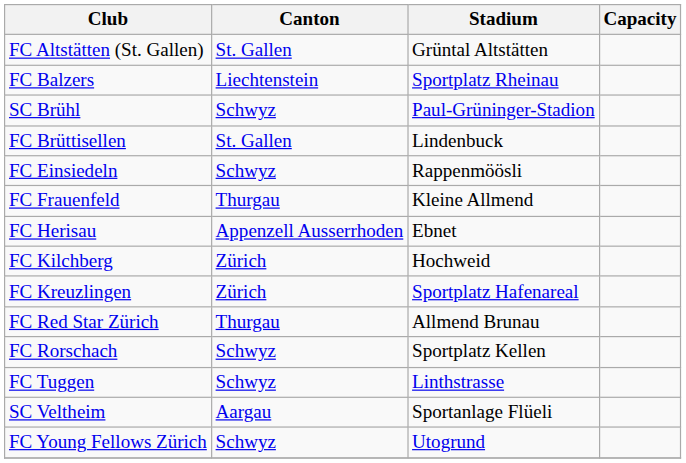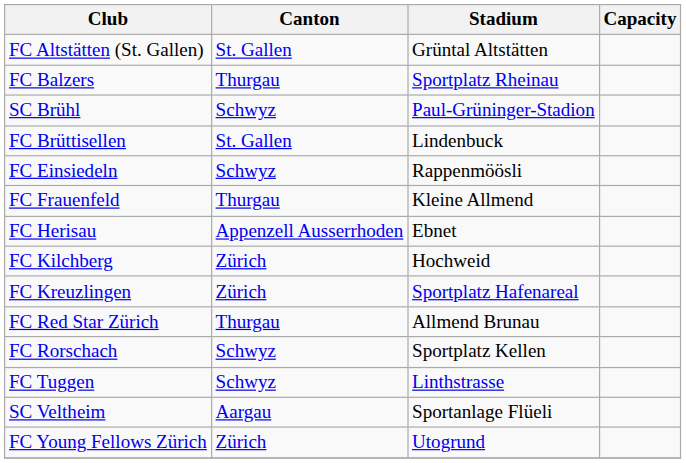 <table class="wikitable">
 <tr>
 <th>Club</th>
 <th>Canton</th>
 <th>Stadium</th>
 <th>Capacity</th>
 </tr>
 <tr>
 <td><a href='#'>FC Altstätten</a> (St. Gallen)</td>
 <td><a href='#'>St. Gallen</a></td>
 <td>Grüntal Altstätten</td>
 <td></td>
 </tr>
 <tr>
 <td><a href='#'>FC Balzers</a></td>
-<td> <a href='#'>Liechtenstein</a></td>
+<td><a href='#'>Thurgau</a></td>
 <td><a href='#'>Sportplatz Rheinau</a></td>
 <td></td>
 </tr>
 <tr>
 <td><a href='#'>SC Brühl</a></td>
 <td><a href='#'>Schwyz</a></td>
 <td><a href='#'>Paul-Grüninger-Stadion</a></td>
 <td></td>
 </tr>
 <tr>
 <td><a href='#'>FC Brüttisellen</a></td>
 <td><a href='#'>St. Gallen</a></td>
 <td>Lindenbuck</td>
 <td></td>
 </tr>
 <tr>
 <td><a href='#'>FC Einsiedeln</a></td>
 <td><a href='#'>Schwyz</a></td>
 <td>Rappenmöösli</td>
 <td></td>
 </tr>
 <tr>
 <td><a href='#'>FC Frauenfeld</a></td>
 <td><a href='#'>Thurgau</a></td>
 <td>Kleine Allmend</td>
 <td></td>
 </tr>
 <tr>
 <td><a href='#'>FC Herisau</a></td>
 <td><a href='#'>Appenzell Ausserrhoden</a></td>
 <td>Ebnet</td>
 <td></td>
 </tr>
 <tr>
 <td><a href='#'>FC Kilchberg</a></td>
 <td><a href='#'>Zürich</a></td>
 <td>Hochweid</td>
 <td></td>
 </tr>
 <tr>
 <td><a href='#'>FC Kreuzlingen</a></td>
 <td><a href='#'>Zürich</a></td>
 <td><a href='#'>Sportplatz Hafenareal</a></td>
 <td></td>
 </tr>
 <tr>
 <td><a href='#'>FC Red Star Zürich</a></td>
 <td><a href='#'>Thurgau</a></td>
 <td>Allmend Brunau</td>
 <td></td>
 </tr>
 <tr>
 <td><a href='#'>FC Rorschach</a></td>
 <td><a href='#'>Schwyz</a></td>
 <td>Sportplatz Kellen</td>
 <td></td>
 </tr>
 <tr>
 <td><a href='#'>FC Tuggen</a></td>
 <td><a href='#'>Schwyz</a></td>
 <td><a href='#'>Linthstrasse</a></td>
 <td></td>
 </tr>
 <tr>
 <td><a href='#'>SC Veltheim</a></td>
 <td><a href='#'>Aargau</a></td>
 <td>Sportanlage Flüeli</td>
 <td></td>
 </tr>
 <tr>
 <td><a href='#'>FC Young Fellows Zürich</a></td>
-<td><a href='#'>Schwyz</a></td>
+<td><a href='#'>Zürich</a></td>
 <td><a href='#'>Utogrund</a></td>
 <td></td>
 </tr>
 <tr>
 </tr>
 </table>
